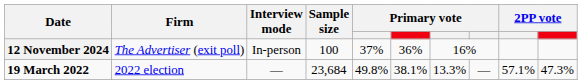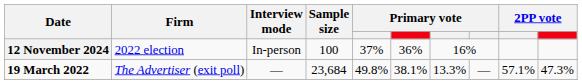 <table class="nowrap wikitable sortable tpl-blanktable" style=text-align:center;font-size:100%>
 <tr>
 <th rowspan=2>Date</th>
 <th rowspan=2>Firm</th>
 <th rowspan=2 class=unsortable>Interview<br>mode</th>
 <th rowspan=2 class=unsortable>Sample<br>size</th>
 <th colspan="4">Primary vote</th>
 <th colspan="2"><a href='#'>2PP vote</a></th>
 </tr>
 <tr>
 <th width=30px; class="unsortable" style=background:></th>
 <th width=30px; class="unsortable" style="background:#F00011"></th>
 <th width=30px; class="unsortable" style=background:></th>
 <th width=30px; class="unsortable" style=background:></th>
 <th width=30px; class="unsortable" style=background:></th>
 <th width=30px; class="unsortable" style="background:#F00011"></th>
 </tr>
 <tr>
 <th style=text-align:left>12 November 2024</th>
-<td style=text-align:left><em><a href='#'>The Advertiser</a></em> (<a href='#'>exit poll</a>)</td>
+<td style=text-align:left><a href='#'>2022 election</a></td>
 <td>In-person</td>
 <td>100</td>
 <td>37%</td>
 <td>36%</td>
 <td colspan=2>16%</td>
 <td></td>
 <td></td>
 </tr>
 <tr>
 <td style=text-align:left><strong>19 March 2022</strong></td>
-<td style=text-align:left><a href='#'>2022 election</a></td>
+<td style=text-align:left><em><a href='#'>The Advertiser</a></em> (<a href='#'>exit poll</a>)</td>
 <td>—</td>
 <td>23,684</td>
 <td>49.8%</td>
 <td>38.1%</td>
 <td>13.3%</td>
 <td>—</td>
 <td>57.1%</td>
 <td>47.3%</td>
 </tr>
 </table>
